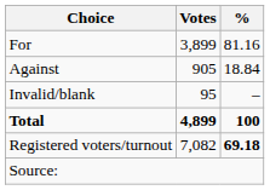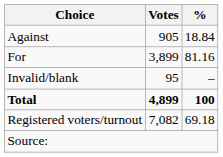 <table class=wikitable style=text-align:right>
 <tr>
 <th>Choice</th>
 <th>Votes</th>
 <th>%</th>
 </tr>
 <tr>
+<td align=left>Against</td>
+<td>905</td>
+<td>18.84</td>
+</tr>
+<tr>
 <td align=left>For</td>
 <td>3,899</td>
 <td>81.16</td>
-</tr>
-<tr>
-<td align=left>Against</td>
-<td>905</td>
-<td>18.84</td>
 </tr>
 <tr>
 <td align=left>Invalid/blank</td>
 <td>95</td>
 <td>–</td>
 </tr>
 <tr>
 <td align=left><strong>Total</strong></td>
 <td><strong>4,899</strong></td>
 <td><strong>100</strong></td>
 </tr>
 <tr>
 <td align=left>Registered voters/turnout</td>
 <td>7,082</td>
-<td><strong>69.18</strong></td>
+<td>69.18</td>
 </tr>
 <tr>
 <td align=left colspan=3>Source: </td>
 </tr>
 </table>
